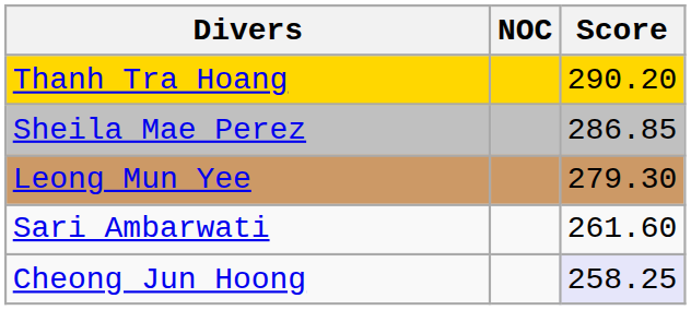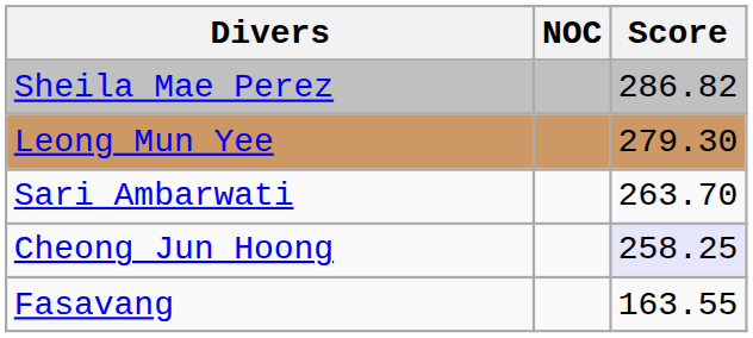 <table class=wikitable style="text-align:left">
 <tr>
 <th width=200>Divers</th>
 <th width=10>NOC</th>
 <th width=20>Score</th>
 </tr>
-<tr bgcolor=gold>
-<td><a href='#'>Thanh Tra Hoang</a></td>
-<td></td>
-<td>290.20</td>
-</tr>
 <tr bgcolor=silver>
 <td><a href='#'>Sheila Mae Perez</a></td>
 <td></td>
-<td>286.85</td>
+<td>286.82</td>
 </tr>
 <tr bgcolor=CC9966>
 <td><a href='#'>Leong Mun Yee</a></td>
 <td></td>
 <td>279.30</td>
 </tr>
 <tr>
 <td><a href='#'>Sari Ambarwati</a></td>
 <td></td>
-<td>261.60</td>
+<td>263.70</td>
 </tr>
 <tr>
 <td><a href='#'>Cheong Jun Hoong</a></td>
 <td></td>
 <td style="background: lavender;">258.25</td>
 </tr>
+<tr>
+<td><a href='#'>Fasavang</a></td>
+<td></td>
+<td>163.55</td>
+</tr>
 </table>
